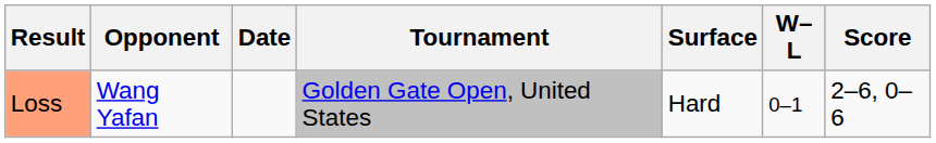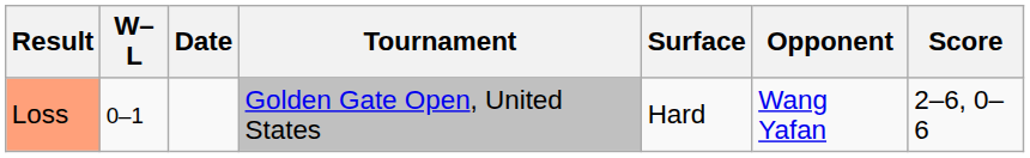 <table class="sortable wikitable">
 <tr>
 <th>Result</th>
-<th>Opponent</th>
+<th class="unsortable">W–L</th>
 <th>Date</th>
 <th>Tournament</th>
 <th>Surface</th>
-<th class="unsortable">W–L</th>
+<th>Opponent</th>
 <th class="unsortable">Score</th>
 </tr>
 <tr>
 <td style="background:#ffa07a;">Loss</td>
-<td> <a href='#'>Wang Yafan</a></td>
+<td><small>0–1</small></td>
 <td><a href='#'></a></td>
 <td style="background:silver;"><a href='#'>Golden Gate Open</a>, United States</td>
 <td>Hard</td>
-<td><small>0–1</small></td>
+<td> <a href='#'>Wang Yafan</a></td>
 <td>2–6, 0–6</td>
 </tr>
 </table>
